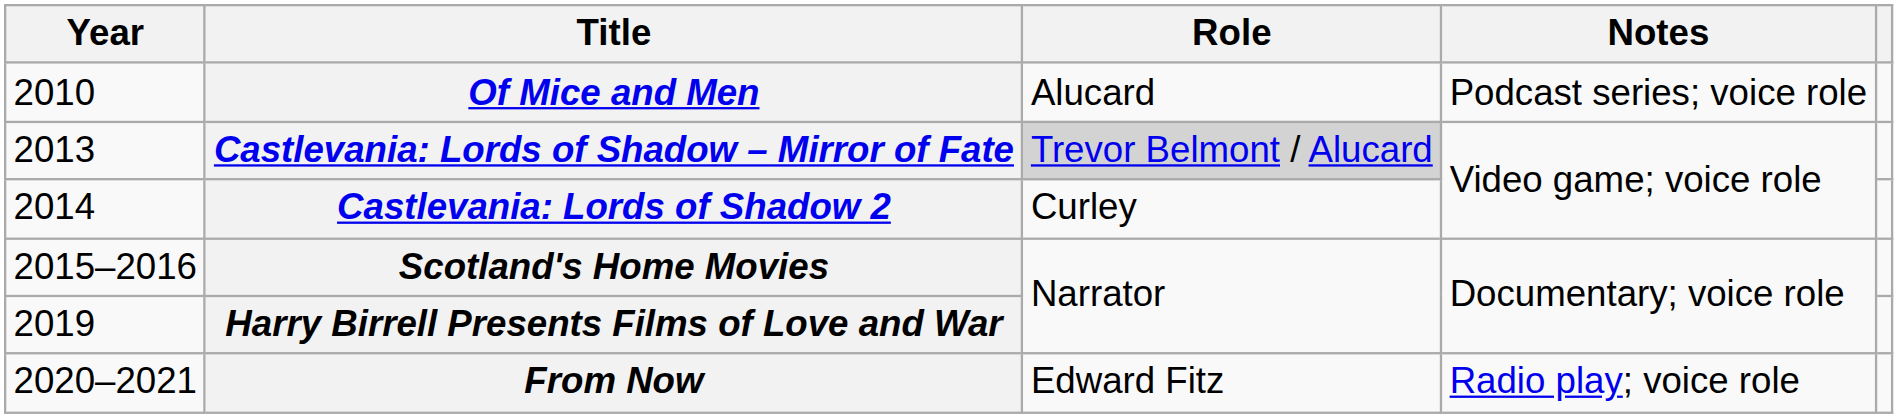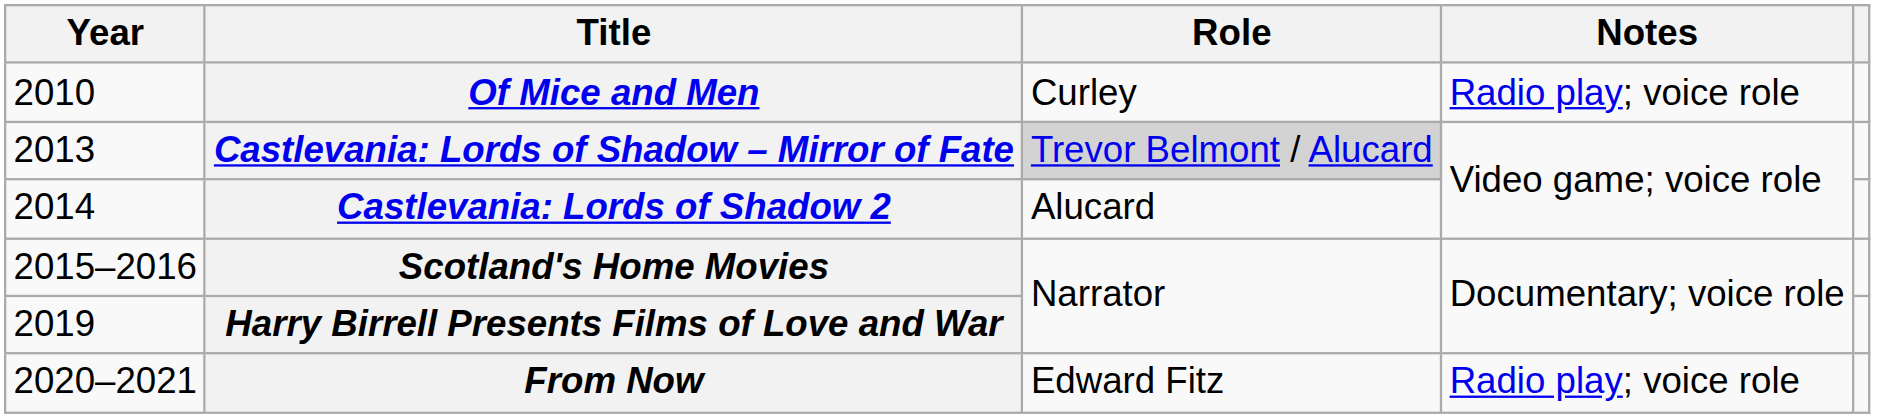 <table class="wikitable plainrowheaders sortable">
 <tr>
 <th scope="col">Year</th>
 <th scope="col">Title</th>
 <th scope="col">Role</th>
 <th scope="col" class="unsortable">Notes</th>
 <th scope="col" class="unsortable"></th>
 </tr>
 <tr>
 <td>2010</td>
 <th scope="row"><em><a href='#'>Of Mice and Men</a></em></th>
-<td>Alucard</td>
-<td>Podcast series; voice role</td>
+<td>Curley</td>
+<td><a href='#'>Radio play</a>; voice role</td>
 <td style="text-align:center;"></td>
 </tr>
 <tr>
 <td>2013</td>
 <th scope="row"><em><a href='#'>Castlevania: Lords of Shadow – Mirror of Fate</a></em></th>
 <td style="background: lightgrey;"><a href='#'>Trevor Belmont</a> / <a href='#'>Alucard</a></td>
 <td rowspan="2">Video game; voice role</td>
 <td style="text-align:center;"></td>
 </tr>
 <tr>
 <td>2014</td>
 <th scope="row"><em><a href='#'>Castlevania: Lords of Shadow 2</a></em></th>
-<td>Curley</td>
+<td>Alucard</td>
 <td style="text-align:center;"></td>
 </tr>
 <tr>
 <td>2015–2016</td>
 <th scope="row"><em>Scotland's Home Movies</em></th>
 <td rowspan="2">Narrator</td>
 <td rowspan="2">Documentary; voice role</td>
 <td style="text-align:center;"></td>
 </tr>
 <tr>
 <td>2019</td>
 <th scope="row"><em>Harry Birrell Presents Films of Love and War</em></th>
 <td style="text-align:center;"></td>
 </tr>
 <tr>
 <td>2020–2021</td>
 <th scope="row"><em>From Now</em></th>
 <td>Edward Fitz</td>
 <td><a href='#'>Radio play</a>; voice role</td>
 <td style="text-align:center;"></td>
 </tr>
 </table>
